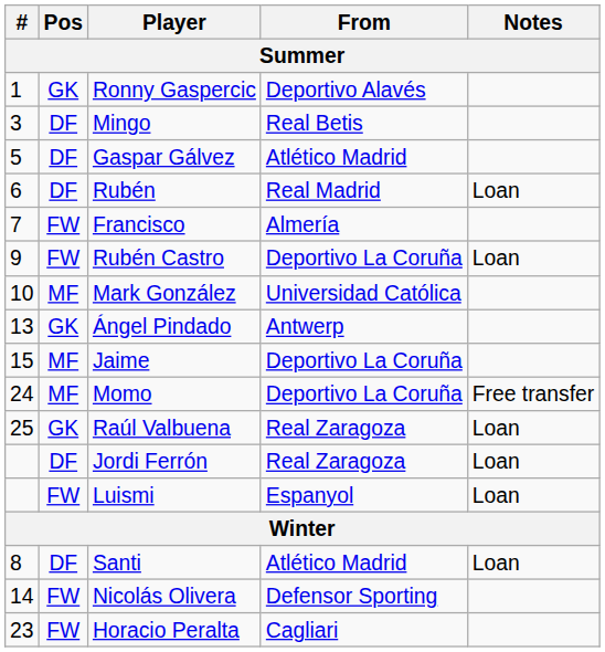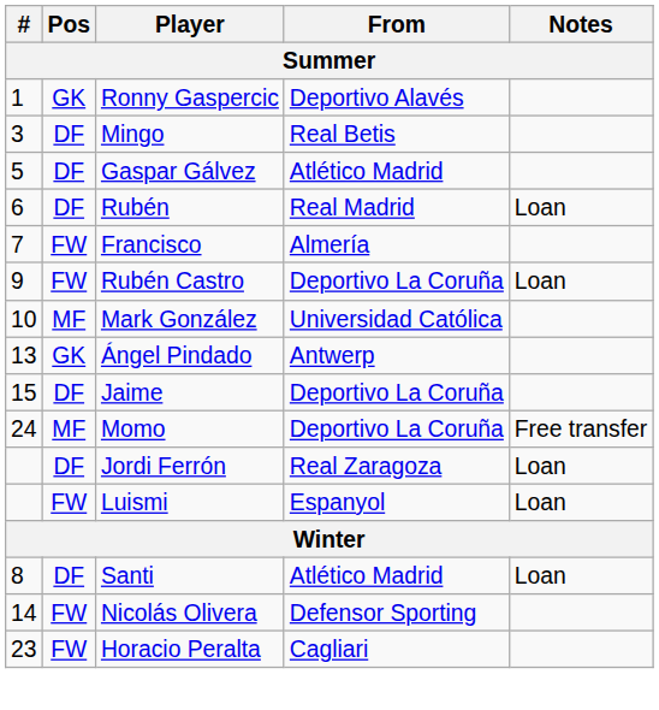 <table class="wikitable" style="font-size:95%; text-align:left;">
 <tr>
 <th>#</th>
 <th>Pos</th>
 <th>Player</th>
 <th>From</th>
 <th>Notes</th>
 </tr>
 <tr>
 <th colspan="5">Summer</th>
 </tr>
 <tr>
 <td>1</td>
 <td align="center"><a href='#'>GK</a></td>
 <td> <a href='#'>Ronny Gaspercic</a></td>
 <td> <a href='#'>Deportivo Alavés</a></td>
 <td></td>
 </tr>
 <tr>
 <td>3</td>
 <td align="center"><a href='#'>DF</a></td>
 <td> <a href='#'>Mingo</a></td>
 <td> <a href='#'>Real Betis</a></td>
 <td></td>
 </tr>
 <tr>
 <td>5</td>
 <td align="center"><a href='#'>DF</a></td>
 <td> <a href='#'>Gaspar Gálvez</a></td>
 <td> <a href='#'>Atlético Madrid</a></td>
 <td></td>
 </tr>
 <tr>
 <td>6</td>
 <td align="center"><a href='#'>DF</a></td>
 <td> <a href='#'>Rubén</a></td>
 <td> <a href='#'>Real Madrid</a></td>
 <td>Loan</td>
 </tr>
 <tr>
 <td>7</td>
 <td align="center"><a href='#'>FW</a></td>
 <td> <a href='#'>Francisco</a></td>
 <td> <a href='#'>Almería</a></td>
 <td></td>
 </tr>
 <tr>
 <td>9</td>
 <td align="center"><a href='#'>FW</a></td>
 <td> <a href='#'>Rubén Castro</a></td>
 <td> <a href='#'>Deportivo La Coruña</a></td>
 <td>Loan</td>
 </tr>
 <tr>
 <td>10</td>
 <td align="center"><a href='#'>MF</a></td>
 <td> <a href='#'>Mark González</a></td>
 <td> <a href='#'>Universidad Católica</a></td>
 <td></td>
 </tr>
 <tr>
 <td>13</td>
 <td align="center"><a href='#'>GK</a></td>
 <td> <a href='#'>Ángel Pindado</a></td>
 <td> <a href='#'>Antwerp</a></td>
 <td></td>
 </tr>
 <tr>
 <td>15</td>
-<td align="center"><a href='#'>MF</a></td>
+<td align="center"><a href='#'>DF</a></td>
 <td> <a href='#'>Jaime</a></td>
 <td> <a href='#'>Deportivo La Coruña</a></td>
 <td></td>
 </tr>
 <tr>
 <td>24</td>
 <td align="center"><a href='#'>MF</a></td>
 <td> <a href='#'>Momo</a></td>
 <td> <a href='#'>Deportivo La Coruña</a></td>
 <td>Free transfer</td>
-</tr>
-<tr>
-<td>25</td>
-<td align="center"><a href='#'>GK</a></td>
-<td> <a href='#'>Raúl Valbuena</a></td>
-<td> <a href='#'>Real Zaragoza</a></td>
-<td>Loan</td>
 </tr>
 <tr>
 <td></td>
 <td align="center"><a href='#'>DF</a></td>
 <td> <a href='#'>Jordi Ferrón</a></td>
 <td> <a href='#'>Real Zaragoza</a></td>
 <td>Loan</td>
 </tr>
 <tr>
 <td></td>
 <td align="center"><a href='#'>FW</a></td>
 <td> <a href='#'>Luismi</a></td>
 <td> <a href='#'>Espanyol</a></td>
 <td>Loan</td>
 </tr>
 <tr>
 <th colspan="5">Winter</th>
 </tr>
 <tr>
 <td>8</td>
 <td align="center"><a href='#'>DF</a></td>
 <td> <a href='#'>Santi</a></td>
 <td> <a href='#'>Atlético Madrid</a></td>
 <td>Loan</td>
 </tr>
 <tr>
 <td>14</td>
 <td align="center"><a href='#'>FW</a></td>
 <td> <a href='#'>Nicolás Olivera</a></td>
 <td> <a href='#'>Defensor Sporting</a></td>
 <td></td>
 </tr>
 <tr>
 <td>23</td>
 <td align="center"><a href='#'>FW</a></td>
 <td> <a href='#'>Horacio Peralta</a></td>
 <td> <a href='#'>Cagliari</a></td>
 <td></td>
 </tr>
 </table>
